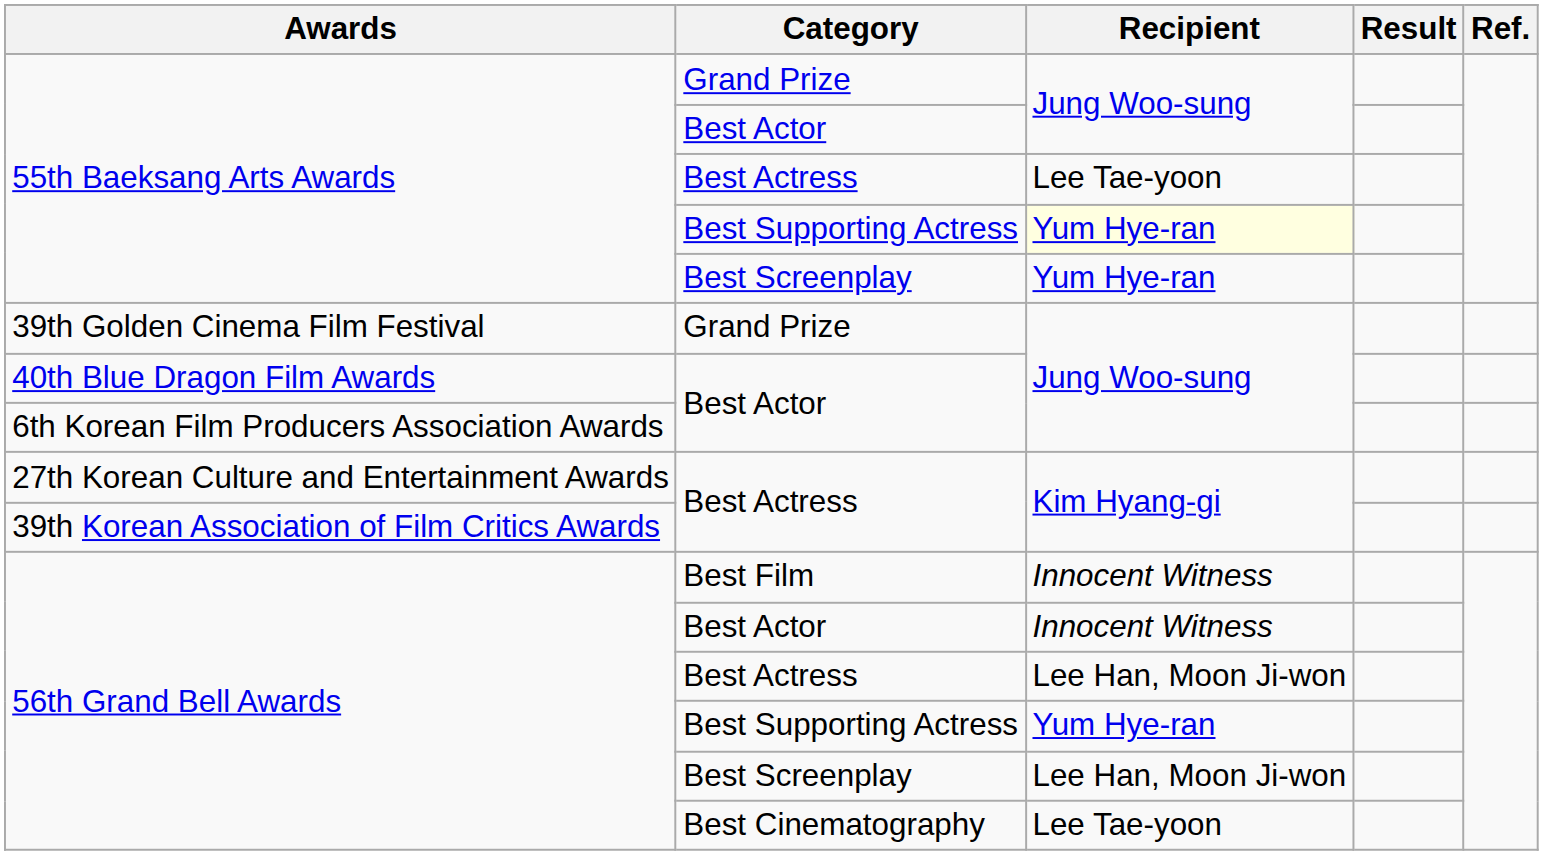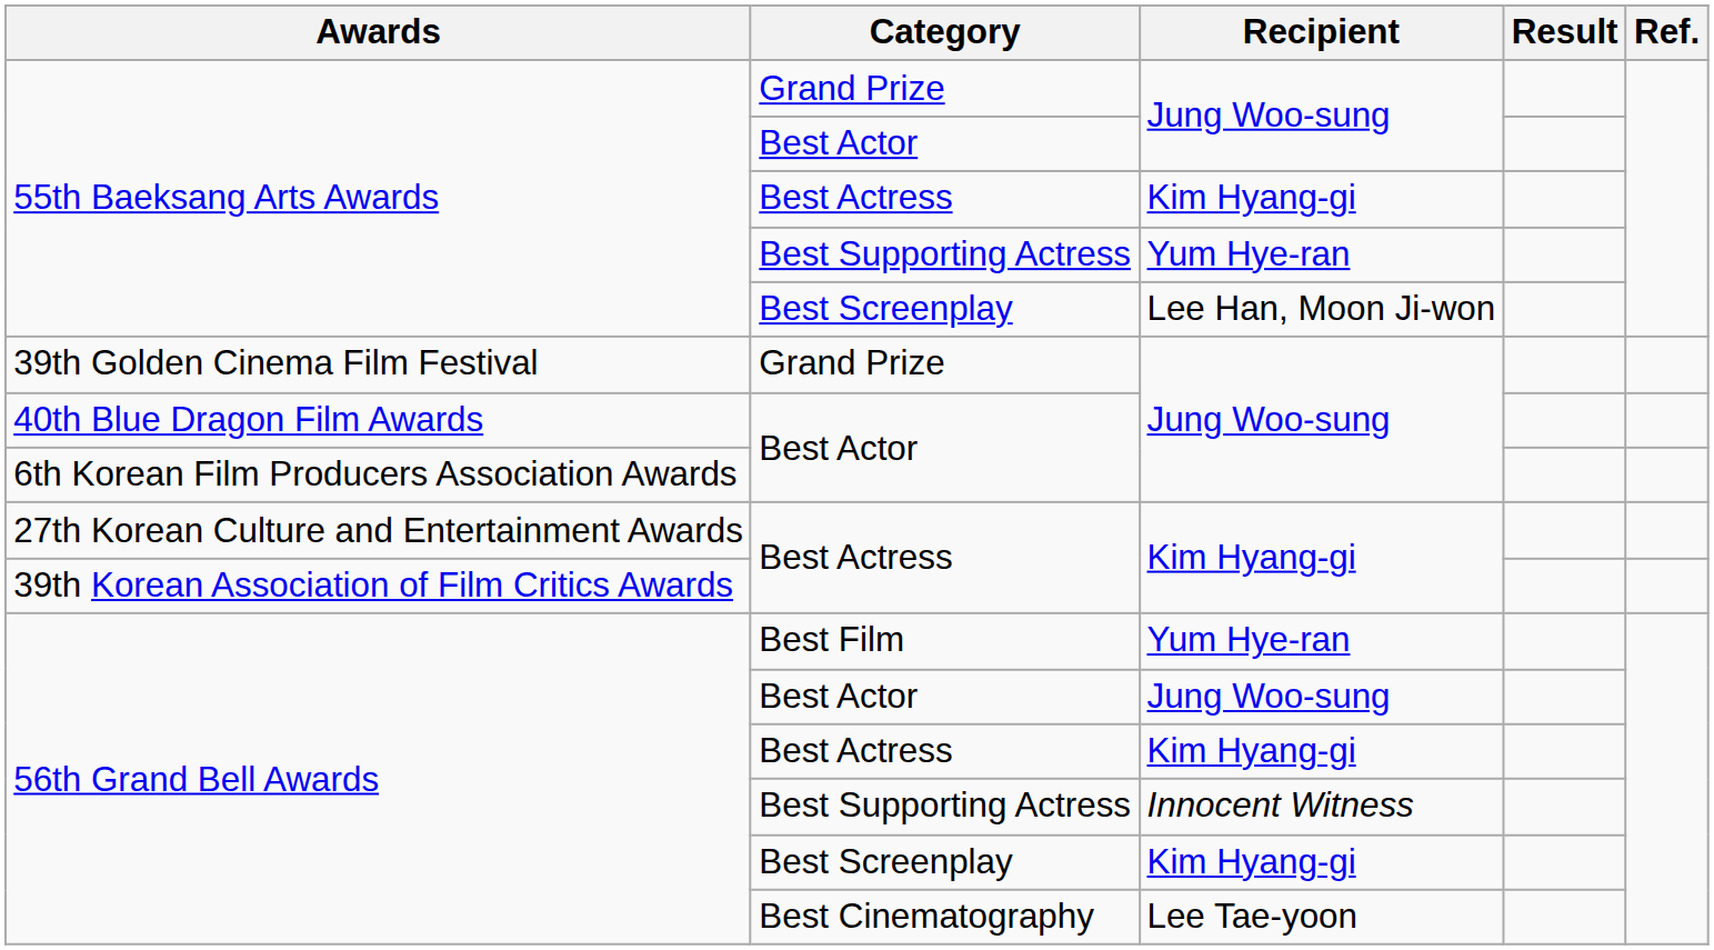 <table class="wikitable sortable">
 <tr>
 <th>Awards</th>
 <th>Category</th>
 <th>Recipient</th>
 <th>Result</th>
 <th>Ref.</th>
 </tr>
 <tr>
 <td rowspan=5><a href='#'>55th Baeksang Arts Awards</a></td>
 <td><a href='#'>Grand Prize</a></td>
 <td rowspan="2"><a href='#'>Jung Woo-sung</a></td>
 <td></td>
 <td rowspan=5></td>
 </tr>
 <tr>
 <td><a href='#'>Best Actor</a></td>
 <td></td>
 </tr>
 <tr>
 <td><a href='#'>Best Actress</a></td>
-<td>Lee Tae-yoon</td>
+<td><a href='#'>Kim Hyang-gi</a></td>
 <td></td>
 </tr>
 <tr>
 <td><a href='#'>Best Supporting Actress</a></td>
-<td style="background: lightyellow;"><a href='#'>Yum Hye-ran</a></td>
+<td><a href='#'>Yum Hye-ran</a></td>
 <td></td>
 </tr>
 <tr>
 <td><a href='#'>Best Screenplay</a></td>
-<td><a href='#'>Yum Hye-ran</a></td>
+<td>Lee Han, Moon Ji-won</td>
 <td></td>
 </tr>
 <tr>
 <td>39th Golden Cinema Film Festival</td>
 <td>Grand Prize</td>
 <td rowspan="3"><a href='#'>Jung Woo-sung</a></td>
 <td></td>
 <td></td>
 </tr>
 <tr>
 <td><a href='#'>40th Blue Dragon Film Awards</a></td>
 <td rowspan="2">Best Actor</td>
 <td></td>
 <td></td>
 </tr>
 <tr>
 <td>6th Korean Film Producers Association Awards</td>
 <td></td>
 <td></td>
 </tr>
 <tr>
 <td>27th Korean Culture and Entertainment Awards</td>
 <td rowspan="2">Best Actress</td>
 <td rowspan="2"><a href='#'>Kim Hyang-gi</a></td>
 <td></td>
 <td></td>
 </tr>
 <tr>
 <td>39th <a href='#'>Korean Association of Film Critics Awards</a></td>
 <td></td>
 <td></td>
 </tr>
 <tr>
 <td rowspan="6"><a href='#'>56th Grand Bell Awards</a></td>
 <td>Best Film</td>
-<td><em>Innocent Witness</em></td>
+<td><a href='#'>Yum Hye-ran</a></td>
 <td></td>
 <td rowspan="6"></td>
 </tr>
 <tr>
 <td>Best Actor</td>
+<td><a href='#'>Jung Woo-sung</a></td>
+<td></td>
+</tr>
+<tr>
+<td>Best Actress</td>
+<td><a href='#'>Kim Hyang-gi</a></td>
+<td></td>
+</tr>
+<tr>
+<td>Best Supporting Actress</td>
 <td><em>Innocent Witness</em></td>
 <td></td>
 </tr>
 <tr>
-<td>Best Actress</td>
-<td>Lee Han, Moon Ji-won</td>
-<td></td>
-</tr>
-<tr>
-<td>Best Supporting Actress</td>
-<td><a href='#'>Yum Hye-ran</a></td>
-<td></td>
-</tr>
-<tr>
 <td>Best Screenplay</td>
-<td>Lee Han, Moon Ji-won</td>
+<td><a href='#'>Kim Hyang-gi</a></td>
 <td></td>
 </tr>
 <tr>
 <td>Best Cinematography</td>
 <td>Lee Tae-yoon</td>
 <td></td>
 </tr>
 </table>
